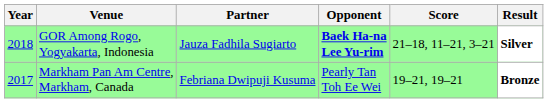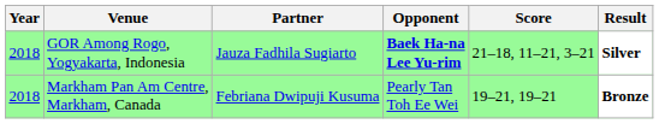 <table class="sortable wikitable" style="font-size: 90%">
 <tr>
 <th>Year</th>
 <th>Venue</th>
 <th>Partner</th>
 <th>Opponent</th>
 <th>Score</th>
 <th>Result</th>
 </tr>
 <tr style="background:#98FB98">
 <td align="center"><a href='#'>2018</a></td>
 <td align="left"><a href='#'>GOR Among Rogo</a>,<br><a href='#'>Yogyakarta</a>, Indonesia</td>
 <td align="left"> <a href='#'>Jauza Fadhila Sugiarto</a></td>
 <td align="left"><strong> <a href='#'>Baek Ha-na</a><br> <a href='#'>Lee Yu-rim</a></strong></td>
 <td align="left">21–18, 11–21, 3–21</td>
 <td style="text-align:left; background:white"> <strong>Silver</strong></td>
 </tr>
 <tr style="background:#98FB98">
-<td align="center"><a href='#'>2017</a></td>
+<td align="center"><a href='#'>2018</a></td>
 <td align="left"><a href='#'>Markham Pan Am Centre</a>,<br><a href='#'>Markham</a>, Canada</td>
 <td align="left"> <a href='#'>Febriana Dwipuji Kusuma</a></td>
 <td align="left"> <a href='#'>Pearly Tan</a><br> <a href='#'>Toh Ee Wei</a></td>
 <td align="left">19–21, 19–21</td>
 <td style="text-align:left; background:white"> <strong>Bronze</strong></td>
 </tr>
 </table>
